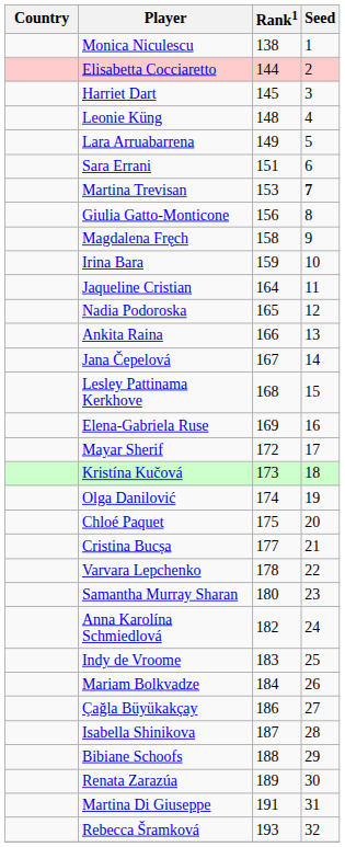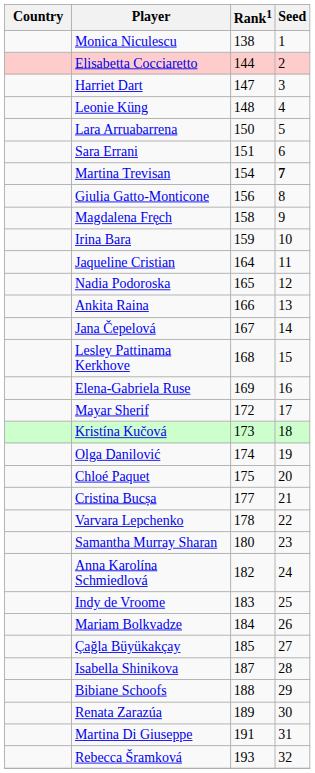 <table class="sortable wikitable">
 <tr>
 <th style="width:70px;">Country</th>
 <th style="width:175px;">Player</th>
 <th>Rank<sup>1</sup></th>
 <th>Seed</th>
 </tr>
 <tr>
 <td></td>
 <td><a href='#'>Monica Niculescu</a></td>
 <td>138</td>
 <td>1</td>
 </tr>
 <tr style="background:#fcc;">
 <td></td>
 <td><a href='#'>Elisabetta Cocciaretto</a></td>
 <td>144</td>
 <td>2</td>
 </tr>
 <tr>
 <td></td>
 <td><a href='#'>Harriet Dart</a></td>
-<td>145</td>
+<td>147</td>
 <td>3</td>
 </tr>
 <tr>
 <td></td>
 <td><a href='#'>Leonie Küng</a></td>
 <td>148</td>
 <td>4</td>
 </tr>
 <tr>
 <td></td>
 <td><a href='#'>Lara Arruabarrena</a></td>
-<td>149</td>
+<td>150</td>
 <td>5</td>
 </tr>
 <tr>
 <td></td>
 <td><a href='#'>Sara Errani</a></td>
 <td>151</td>
 <td>6</td>
 </tr>
 <tr>
 <td></td>
 <td><a href='#'>Martina Trevisan</a></td>
-<td>153</td>
+<td>154</td>
 <td><strong>7</strong></td>
 </tr>
 <tr>
 <td></td>
 <td><a href='#'>Giulia Gatto-Monticone</a></td>
 <td>156</td>
 <td>8</td>
 </tr>
 <tr>
 <td></td>
 <td><a href='#'>Magdalena Fręch</a></td>
 <td>158</td>
 <td>9</td>
 </tr>
 <tr>
 <td></td>
 <td><a href='#'>Irina Bara</a></td>
 <td>159</td>
 <td>10</td>
 </tr>
 <tr>
 <td></td>
 <td><a href='#'>Jaqueline Cristian</a></td>
 <td>164</td>
 <td>11</td>
 </tr>
 <tr>
 <td></td>
 <td><a href='#'>Nadia Podoroska</a></td>
 <td>165</td>
 <td>12</td>
 </tr>
 <tr>
 <td></td>
 <td><a href='#'>Ankita Raina</a></td>
 <td>166</td>
 <td>13</td>
 </tr>
 <tr>
 <td></td>
 <td><a href='#'>Jana Čepelová</a></td>
 <td>167</td>
 <td>14</td>
 </tr>
 <tr>
 <td></td>
 <td><a href='#'>Lesley Pattinama Kerkhove</a></td>
 <td>168</td>
 <td>15</td>
 </tr>
 <tr>
 <td></td>
 <td><a href='#'>Elena-Gabriela Ruse</a></td>
 <td>169</td>
 <td>16</td>
 </tr>
 <tr>
 <td></td>
 <td><a href='#'>Mayar Sherif</a></td>
 <td>172</td>
 <td>17</td>
 </tr>
 <tr style="background:#cfc;">
 <td></td>
 <td><a href='#'>Kristína Kučová</a></td>
 <td>173</td>
 <td>18</td>
 </tr>
 <tr>
 <td></td>
 <td><a href='#'>Olga Danilović</a></td>
 <td>174</td>
 <td>19</td>
 </tr>
 <tr>
 <td></td>
 <td><a href='#'>Chloé Paquet</a></td>
 <td>175</td>
 <td>20</td>
 </tr>
 <tr>
 <td></td>
 <td><a href='#'>Cristina Bucșa</a></td>
 <td>177</td>
 <td>21</td>
 </tr>
 <tr>
 <td></td>
 <td><a href='#'>Varvara Lepchenko</a></td>
 <td>178</td>
 <td>22</td>
 </tr>
 <tr>
 <td></td>
 <td><a href='#'>Samantha Murray Sharan</a></td>
 <td>180</td>
 <td>23</td>
 </tr>
 <tr>
 <td></td>
 <td><a href='#'>Anna Karolína Schmiedlová</a></td>
 <td>182</td>
 <td>24</td>
 </tr>
 <tr>
 <td></td>
 <td><a href='#'>Indy de Vroome</a></td>
 <td>183</td>
 <td>25</td>
 </tr>
 <tr>
 <td></td>
 <td><a href='#'>Mariam Bolkvadze</a></td>
 <td>184</td>
 <td>26</td>
 </tr>
 <tr>
 <td></td>
 <td><a href='#'>Çağla Büyükakçay</a></td>
-<td>186</td>
+<td>185</td>
 <td>27</td>
 </tr>
 <tr>
 <td></td>
 <td><a href='#'>Isabella Shinikova</a></td>
 <td>187</td>
 <td>28</td>
 </tr>
 <tr>
 <td></td>
 <td><a href='#'>Bibiane Schoofs</a></td>
 <td>188</td>
 <td>29</td>
 </tr>
 <tr>
 <td></td>
 <td><a href='#'>Renata Zarazúa</a></td>
 <td>189</td>
 <td>30</td>
 </tr>
 <tr>
 <td></td>
 <td><a href='#'>Martina Di Giuseppe</a></td>
 <td>191</td>
 <td>31</td>
 </tr>
 <tr>
 <td></td>
 <td><a href='#'>Rebecca Šramková</a></td>
 <td>193</td>
 <td>32</td>
 </tr>
 <tr>
 </tr>
 </table>
